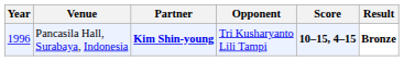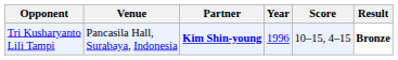 <table class="sortable wikitable" style="font-size: 90%;">
 <tr>
-<th>Year</th>
+<th>Opponent</th>
 <th>Venue</th>
 <th>Partner</th>
-<th>Opponent</th>
+<th>Year</th>
 <th>Score</th>
 <th>Result</th>
 </tr>
 <tr style="background:#ECF2FF">
-<td align="center"><a href='#'>1996</a></td>
+<td align="left"> <a href='#'>Tri Kusharyanto</a> <br>  <a href='#'>Lili Tampi</a></td>
 <td align="left">Pancasila Hall,<br><a href='#'>Surabaya</a>, <a href='#'>Indonesia</a></td>
 <td align="left"><strong> <a href='#'>Kim Shin-young</a></strong></td>
-<td align="left"> <a href='#'>Tri Kusharyanto</a> <br>  <a href='#'>Lili Tampi</a></td>
-<td align="left"><strong>10–15, 4–15</strong></td>
+<td align="center"><a href='#'>1996</a></td>
+<td align="left">10–15, 4–15</td>
 <td style="text-align:left; background:white"> <strong>Bronze</strong></td>
 </tr>
 </table>
